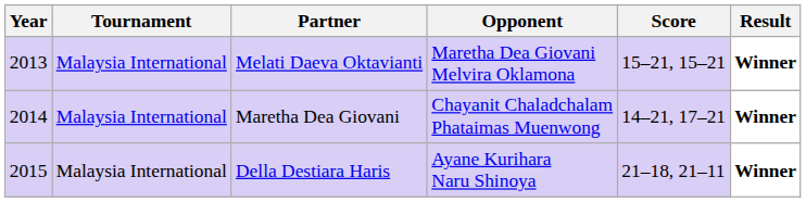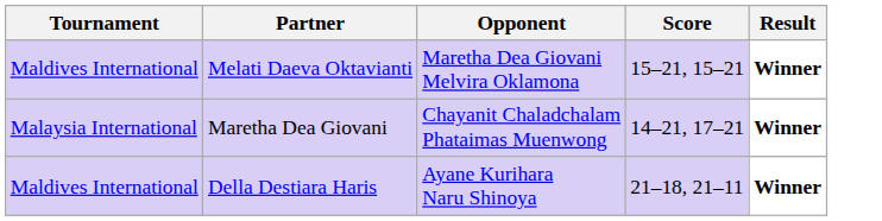 <table class="sortable wikitable" style="font-size: 90%">
 <tr>
-<th>Year</th>
 <th>Tournament</th>
 <th>Partner</th>
 <th>Opponent</th>
 <th>Score</th>
 <th>Result</th>
 </tr>
 <tr style="background:#D8CEF6">
-<td align="center">2013</td>
-<td align="left"><a href='#'>Malaysia International</a></td>
+<td align="left"><a href='#'>Maldives International</a></td>
 <td align="left"> <a href='#'>Melati Daeva Oktavianti</a></td>
 <td align="left"> <a href='#'>Maretha Dea Giovani</a> <br>  <a href='#'>Melvira Oklamona</a></td>
 <td align="left">15–21, 15–21</td>
 <td style="text-align:left; background:white"> <strong>Winner</strong></td>
 </tr>
 <tr style="background:#D8CEF6">
-<td align="center">2014</td>
 <td align="left"><a href='#'>Malaysia International</a></td>
 <td align="left"> Maretha Dea Giovani</td>
 <td align="left"> <a href='#'>Chayanit Chaladchalam</a> <br>  <a href='#'>Phataimas Muenwong</a></td>
 <td align="left">14–21, 17–21</td>
 <td style="text-align:left; background:white"> <strong>Winner</strong></td>
 </tr>
 <tr style="background:#D8CEF6">
-<td align="center">2015</td>
-<td align="left">Malaysia International</td>
+<td align="left"><a href='#'>Maldives International</a></td>
 <td align="left"> <a href='#'>Della Destiara Haris</a></td>
 <td align="left"> <a href='#'>Ayane Kurihara</a> <br>  <a href='#'>Naru Shinoya</a></td>
 <td align="left">21–18, 21–11</td>
 <td style="text-align:left; background:white"> <strong>Winner</strong></td>
 </tr>
 </table>
